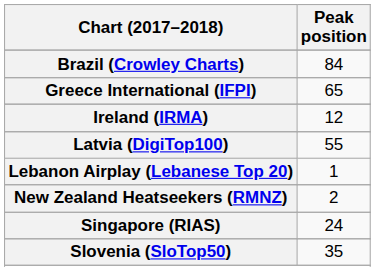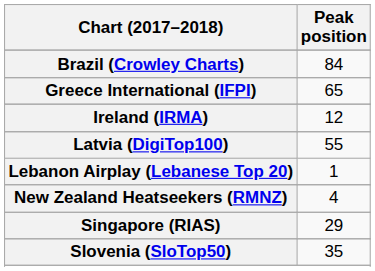 <table class="wikitable sortable plainrowheaders" style="text-align:center">
 <tr>
 <th scope="col">Chart (2017–2018)</th>
 <th scope="col">Peak<br>position</th>
 </tr>
 <tr>
 </tr>
 <tr>
 </tr>
 <tr>
 </tr>
 <tr>
 <th scope="row">Brazil (<a href='#'>Crowley Charts</a>)</th>
 <td>84</td>
 </tr>
 <tr>
 </tr>
 <tr>
 </tr>
 <tr>
 </tr>
 <tr>
 </tr>
 <tr>
 </tr>
 <tr>
 </tr>
 <tr>
 </tr>
 <tr>
 <th scope="row">Greece International (<a href='#'>IFPI</a>)</th>
 <td>65</td>
 </tr>
 <tr>
 </tr>
 <tr>
 <th scope="row">Ireland (<a href='#'>IRMA</a>)</th>
 <td>12</td>
 </tr>
 <tr>
 </tr>
 <tr>
 <th scope="row">Latvia (<a href='#'>DigiTop100</a>)</th>
 <td>55</td>
 </tr>
 <tr>
 <th scope="row">Lebanon Airplay (<a href='#'>Lebanese Top 20</a>)</th>
 <td>1</td>
 </tr>
 <tr>
 </tr>
 <tr>
 <th scope="row">New Zealand Heatseekers (<a href='#'>RMNZ</a>)</th>
-<td>2</td>
+<td>4</td>
 </tr>
 <tr>
 </tr>
 <tr>
 </tr>
 <tr>
 <th scope="row">Singapore (RIAS)</th>
-<td>24</td>
+<td>29</td>
 </tr>
 <tr>
 </tr>
 <tr>
 </tr>
 <tr>
 <th scope="row">Slovenia (<a href='#'>SloTop50</a>)</th>
 <td>35</td>
 </tr>
 <tr>
 </tr>
 <tr>
 </tr>
 <tr>
 </tr>
 <tr>
 </tr>
 <tr>
 </tr>
 <tr>
 </tr>
 </table>
